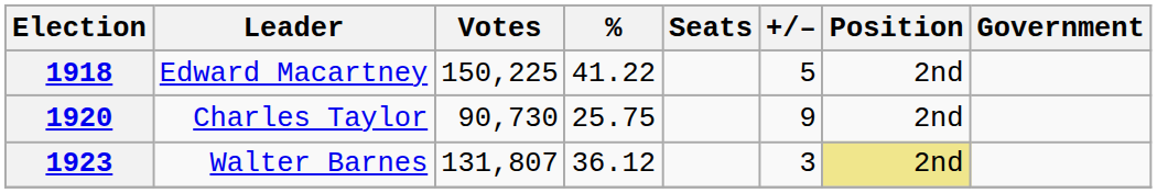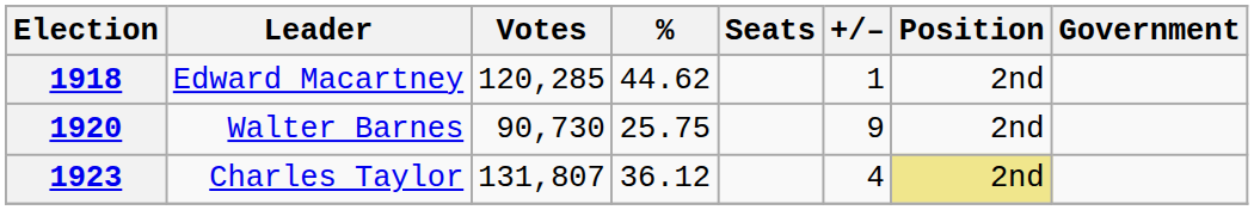 <table class=wikitable style="text-align: right;">
 <tr>
 <th>Election</th>
 <th>Leader</th>
 <th>Votes</th>
 <th>%</th>
 <th>Seats</th>
 <th>+/–</th>
 <th>Position</th>
 <th>Government</th>
 </tr>
 <tr>
 <th><a href='#'>1918</a></th>
 <td><a href='#'>Edward Macartney</a></td>
-<td>150,225</td>
-<td>41.22</td>
+<td>120,285</td>
+<td>44.62</td>
 <td></td>
-<td> 5</td>
+<td> 1</td>
 <td> 2nd</td>
 <td></td>
 </tr>
 <tr>
 <th><a href='#'>1920</a></th>
-<td><a href='#'>Charles Taylor</a></td>
+<td><a href='#'>Walter Barnes</a></td>
 <td>90,730</td>
 <td>25.75</td>
 <td></td>
 <td> 9</td>
 <td> 2nd</td>
 <td></td>
 </tr>
 <tr>
 <th><a href='#'>1923</a></th>
-<td><a href='#'>Walter Barnes</a></td>
+<td><a href='#'>Charles Taylor</a></td>
 <td>131,807</td>
 <td>36.12</td>
 <td></td>
-<td> 3</td>
+<td> 4</td>
 <td style="background: khaki;"> 2nd</td>
 <td></td>
 </tr>
 <tr>
 </tr>
 </table>
